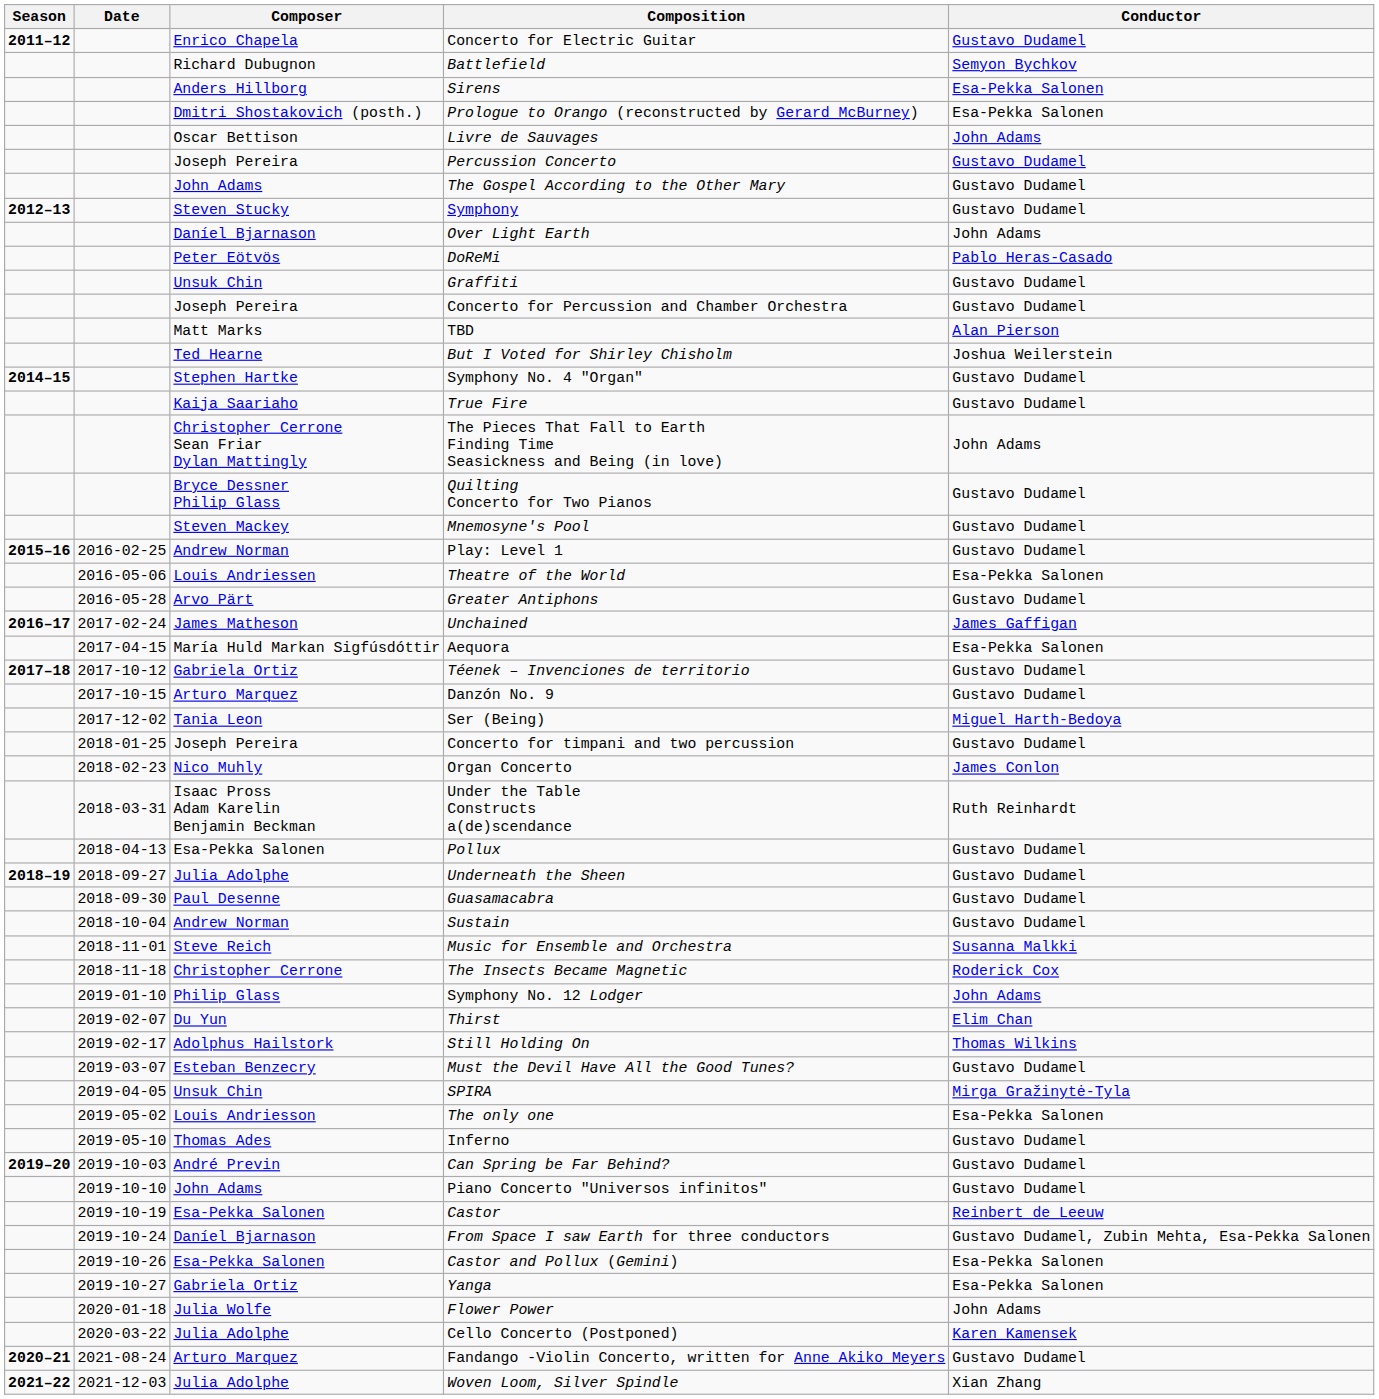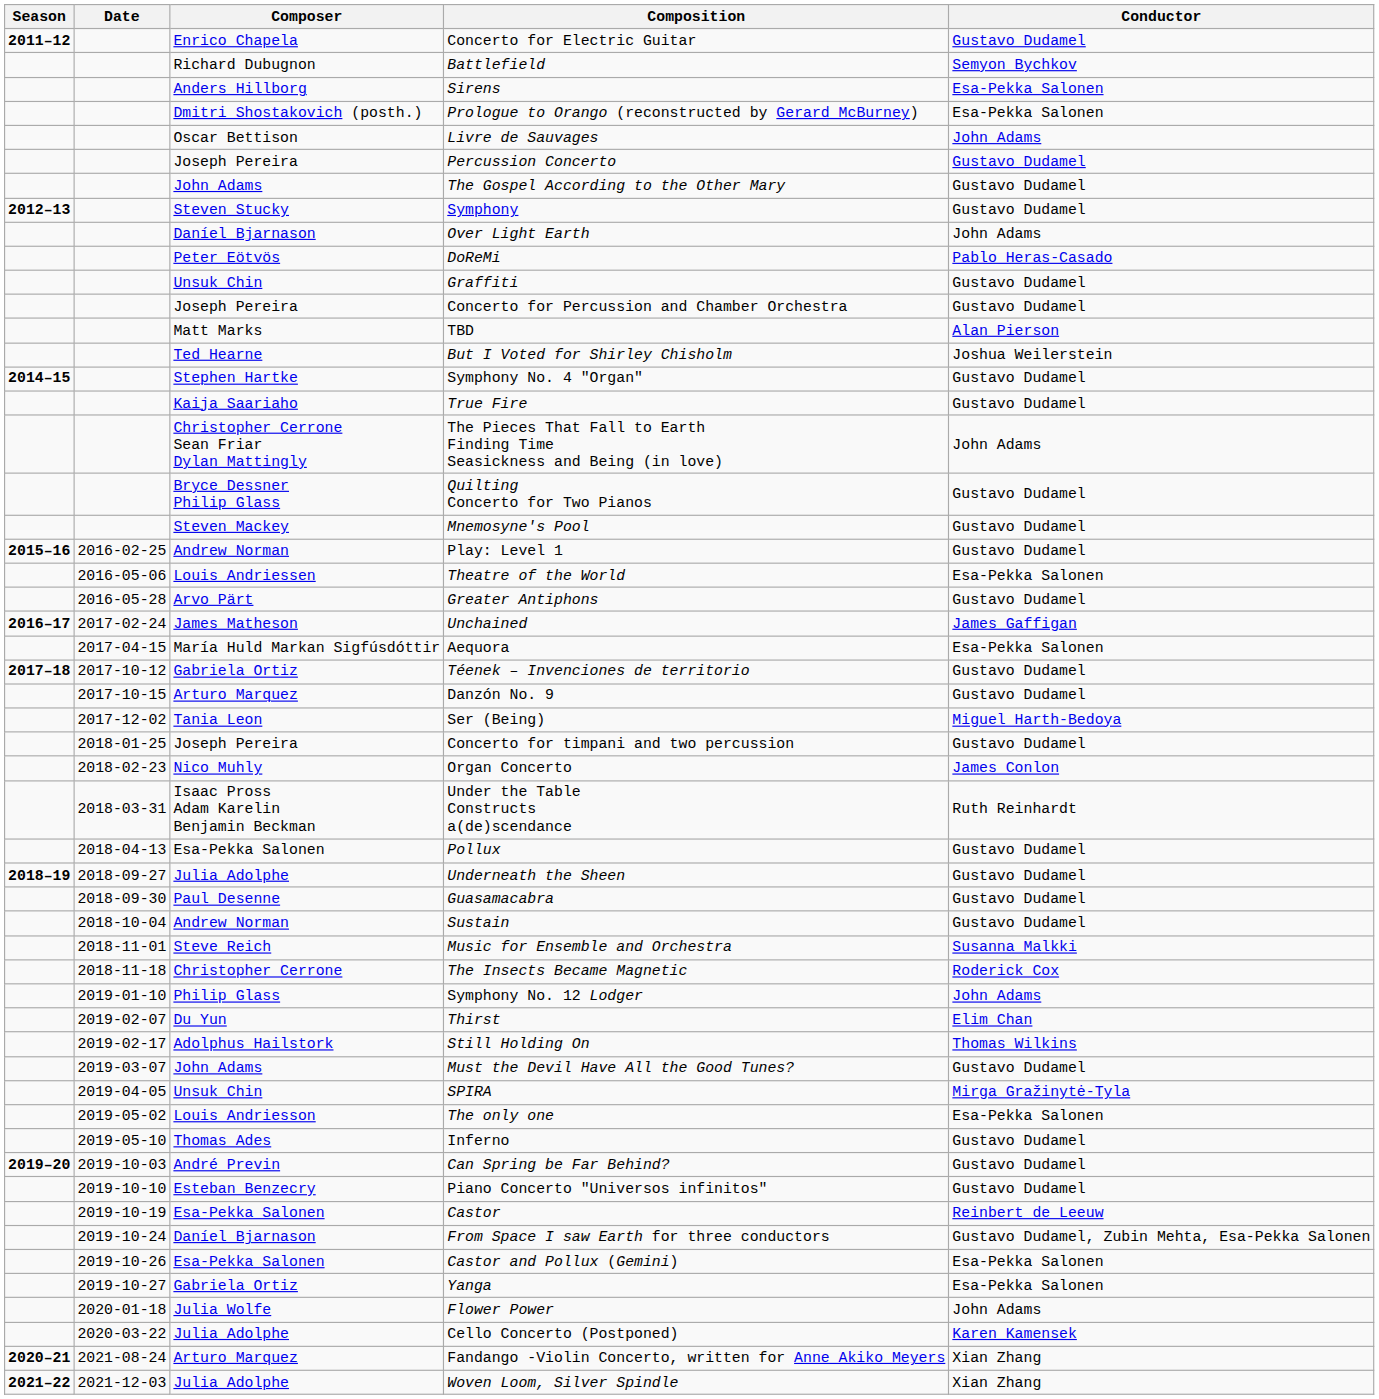 <table class="wikitable">
 <tr>
 <th>Season</th>
 <th>Date</th>
 <th>Composer</th>
 <th>Composition</th>
 <th>Conductor</th>
 </tr>
 <tr>
 <td><strong>2011–12</strong></td>
 <td></td>
 <td><a href='#'>Enrico Chapela</a></td>
 <td>Concerto for Electric Guitar</td>
 <td><a href='#'>Gustavo Dudamel</a></td>
 </tr>
 <tr>
 <td></td>
 <td></td>
 <td>Richard Dubugnon</td>
 <td><em>Battlefield</em></td>
 <td><a href='#'>Semyon Bychkov</a></td>
 </tr>
 <tr>
 <td></td>
 <td></td>
 <td><a href='#'>Anders Hillborg</a></td>
 <td><em>Sirens</em></td>
 <td><a href='#'>Esa-Pekka Salonen</a></td>
 </tr>
 <tr>
 <td></td>
 <td></td>
 <td><a href='#'>Dmitri Shostakovich</a> (posth.)</td>
 <td><em>Prologue to Orango</em> (reconstructed by <a href='#'>Gerard McBurney</a>)</td>
 <td>Esa-Pekka Salonen</td>
 </tr>
 <tr>
 <td></td>
 <td></td>
 <td>Oscar Bettison</td>
 <td><em>Livre de Sauvages</em></td>
 <td><a href='#'>John Adams</a></td>
 </tr>
 <tr>
 <td></td>
 <td></td>
 <td>Joseph Pereira</td>
 <td><em>Percussion Concerto</em></td>
 <td><a href='#'>Gustavo Dudamel</a></td>
 </tr>
 <tr>
 <td></td>
 <td></td>
 <td><a href='#'>John Adams</a></td>
 <td><em>The Gospel According to the Other Mary</em></td>
 <td>Gustavo Dudamel</td>
 </tr>
 <tr>
 <td><strong>2012–13</strong></td>
 <td></td>
 <td><a href='#'>Steven Stucky</a></td>
 <td><a href='#'>Symphony</a></td>
 <td>Gustavo Dudamel</td>
 </tr>
 <tr>
 <td></td>
 <td></td>
 <td><a href='#'>Daníel Bjarnason</a></td>
 <td><em>Over Light Earth</em></td>
 <td>John Adams</td>
 </tr>
 <tr>
 <td></td>
 <td></td>
 <td><a href='#'>Peter Eötvös</a></td>
 <td><em>DoReMi</em></td>
 <td><a href='#'>Pablo Heras-Casado</a></td>
 </tr>
 <tr>
 <td></td>
 <td></td>
 <td><a href='#'>Unsuk Chin</a></td>
 <td><em>Graffiti</em></td>
 <td>Gustavo Dudamel</td>
 </tr>
 <tr>
 <td></td>
 <td></td>
 <td>Joseph Pereira</td>
 <td>Concerto for Percussion and Chamber Orchestra</td>
 <td>Gustavo Dudamel</td>
 </tr>
 <tr>
 <td></td>
 <td></td>
 <td>Matt Marks</td>
 <td>TBD</td>
 <td><a href='#'>Alan Pierson</a></td>
 </tr>
 <tr>
 <td></td>
 <td></td>
 <td><a href='#'>Ted Hearne</a></td>
 <td><em>But I Voted for Shirley Chisholm</em></td>
 <td>Joshua Weilerstein</td>
 </tr>
 <tr>
 <td><strong>2014–15</strong></td>
 <td></td>
 <td><a href='#'>Stephen Hartke</a></td>
 <td>Symphony No. 4 "Organ"</td>
 <td>Gustavo Dudamel</td>
 </tr>
 <tr>
 <td></td>
 <td></td>
 <td><a href='#'>Kaija Saariaho</a></td>
 <td><em>True Fire</em></td>
 <td>Gustavo Dudamel</td>
 </tr>
 <tr>
 <td></td>
 <td></td>
 <td><a href='#'>Christopher Cerrone</a><br>Sean Friar<br><a href='#'>Dylan Mattingly</a></td>
 <td>The Pieces That Fall to Earth<br>Finding Time<br>Seasickness and Being (in love)</td>
 <td>John Adams</td>
 </tr>
 <tr>
 <td></td>
 <td></td>
 <td><a href='#'>Bryce Dessner</a><br><a href='#'>Philip Glass</a></td>
 <td><em>Quilting</em><br>Concerto for Two Pianos</td>
 <td>Gustavo Dudamel</td>
 </tr>
 <tr>
 <td></td>
 <td></td>
 <td><a href='#'>Steven Mackey</a></td>
 <td><em>Mnemosyne's Pool</em></td>
 <td>Gustavo Dudamel</td>
 </tr>
 <tr>
 <td><strong>2015–16</strong></td>
 <td>2016-02-25</td>
 <td><a href='#'>Andrew Norman</a></td>
 <td>Play: Level 1</td>
 <td>Gustavo Dudamel</td>
 </tr>
 <tr>
 <td></td>
 <td>2016-05-06</td>
 <td><a href='#'>Louis Andriessen</a></td>
 <td><em>Theatre of the World</em></td>
 <td>Esa-Pekka Salonen</td>
 </tr>
 <tr>
 <td></td>
 <td>2016-05-28</td>
 <td><a href='#'>Arvo Pärt</a></td>
 <td><em>Greater Antiphons</em></td>
 <td>Gustavo Dudamel</td>
 </tr>
 <tr>
 <td><strong>2016–17</strong></td>
 <td>2017-02-24</td>
 <td><a href='#'>James Matheson</a></td>
 <td><em>Unchained</em></td>
 <td><a href='#'>James Gaffigan</a></td>
 </tr>
 <tr>
 <td></td>
 <td>2017-04-15</td>
 <td>María Huld Markan Sigfúsdóttir</td>
 <td>Aequora</td>
 <td>Esa-Pekka Salonen</td>
 </tr>
 <tr>
 <td><strong>2017–18</strong></td>
 <td>2017-10-12</td>
 <td><a href='#'>Gabriela Ortiz</a></td>
 <td><em>Téenek – Invenciones de territorio</em></td>
 <td>Gustavo Dudamel</td>
 </tr>
 <tr>
 <td></td>
 <td>2017-10-15</td>
 <td><a href='#'>Arturo Marquez</a></td>
 <td>Danzón No. 9</td>
 <td>Gustavo Dudamel</td>
 </tr>
 <tr>
 <td></td>
 <td>2017-12-02</td>
 <td><a href='#'>Tania Leon</a></td>
 <td>Ser (Being)</td>
 <td><a href='#'>Miguel Harth-Bedoya</a></td>
 </tr>
 <tr>
 <td></td>
 <td>2018-01-25</td>
 <td>Joseph Pereira</td>
 <td>Concerto for timpani and two percussion</td>
 <td>Gustavo Dudamel</td>
 </tr>
 <tr>
 <td></td>
 <td>2018-02-23</td>
 <td><a href='#'>Nico Muhly</a></td>
 <td>Organ Concerto</td>
 <td><a href='#'>James Conlon</a></td>
 </tr>
 <tr>
 <td></td>
 <td>2018-03-31</td>
 <td>Isaac Pross<br>Adam Karelin<br>Benjamin Beckman</td>
 <td>Under the Table<br>Constructs<br>a(de)scendance</td>
 <td>Ruth Reinhardt</td>
 </tr>
 <tr>
 <td></td>
 <td>2018-04-13</td>
 <td>Esa-Pekka Salonen</td>
 <td><em>Pollux</em></td>
 <td>Gustavo Dudamel</td>
 </tr>
 <tr>
 <td><strong>2018–19</strong></td>
 <td>2018-09-27</td>
 <td><a href='#'>Julia Adolphe</a></td>
 <td><em>Underneath the Sheen</em></td>
 <td>Gustavo Dudamel</td>
 </tr>
 <tr>
 <td></td>
 <td>2018-09-30</td>
 <td><a href='#'>Paul Desenne</a></td>
 <td><em>Guasamacabra</em></td>
 <td>Gustavo Dudamel</td>
 </tr>
 <tr>
 <td></td>
 <td>2018-10-04</td>
 <td><a href='#'>Andrew Norman</a></td>
 <td><em>Sustain</em></td>
 <td>Gustavo Dudamel</td>
 </tr>
 <tr>
 <td></td>
 <td>2018-11-01</td>
 <td><a href='#'>Steve Reich</a></td>
 <td><em>Music for Ensemble and Orchestra</em></td>
 <td><a href='#'>Susanna Malkki</a></td>
 </tr>
 <tr>
 <td></td>
 <td>2018-11-18</td>
 <td><a href='#'>Christopher Cerrone</a></td>
 <td><em>The Insects Became Magnetic</em></td>
 <td><a href='#'>Roderick Cox</a></td>
 </tr>
 <tr>
 <td></td>
 <td>2019-01-10</td>
 <td><a href='#'>Philip Glass</a></td>
 <td>Symphony No. 12 <em>Lodger</em></td>
 <td><a href='#'>John Adams</a></td>
 </tr>
 <tr>
 <td></td>
 <td>2019-02-07</td>
 <td><a href='#'>Du Yun</a></td>
 <td><em>Thirst</em></td>
 <td><a href='#'>Elim Chan</a></td>
 </tr>
 <tr>
 <td></td>
 <td>2019-02-17</td>
 <td><a href='#'>Adolphus Hailstork</a></td>
 <td><em>Still Holding On</em></td>
 <td><a href='#'>Thomas Wilkins</a></td>
 </tr>
 <tr>
 <td></td>
 <td>2019-03-07</td>
-<td><a href='#'>Esteban Benzecry</a></td>
+<td><a href='#'>John Adams</a></td>
 <td><em>Must the Devil Have All the Good Tunes?</em></td>
 <td>Gustavo Dudamel</td>
 </tr>
 <tr>
 <td></td>
 <td>2019-04-05</td>
 <td><a href='#'>Unsuk Chin</a></td>
 <td><em>SPIRA</em></td>
 <td><a href='#'>Mirga Gražinytė-Tyla</a></td>
 </tr>
 <tr>
 <td></td>
 <td>2019-05-02</td>
 <td><a href='#'>Louis Andriesson</a></td>
 <td><em>The only one</em></td>
 <td>Esa-Pekka Salonen</td>
 </tr>
 <tr>
 <td></td>
 <td>2019-05-10</td>
 <td><a href='#'>Thomas Ades</a></td>
 <td>Inferno</td>
 <td>Gustavo Dudamel</td>
 </tr>
 <tr>
 <td><strong>2019–20</strong></td>
 <td>2019-10-03</td>
 <td><a href='#'>André Previn</a></td>
 <td><em>Can Spring be Far Behind?</em></td>
 <td>Gustavo Dudamel</td>
 </tr>
 <tr>
 <td></td>
 <td>2019-10-10</td>
-<td><a href='#'>John Adams</a></td>
+<td><a href='#'>Esteban Benzecry</a></td>
 <td>Piano Concerto "Universos infinitos"</td>
 <td>Gustavo Dudamel</td>
 </tr>
 <tr>
 <td></td>
 <td>2019-10-19</td>
 <td><a href='#'>Esa-Pekka Salonen</a></td>
 <td><em>Castor</em></td>
 <td><a href='#'>Reinbert de Leeuw</a></td>
 </tr>
 <tr>
 <td></td>
 <td>2019-10-24</td>
 <td><a href='#'>Daníel Bjarnason</a></td>
 <td><em>From Space I saw Earth</em> for three conductors</td>
 <td>Gustavo Dudamel, Zubin Mehta, Esa-Pekka Salonen</td>
 </tr>
 <tr>
 <td></td>
 <td>2019-10-26</td>
 <td><a href='#'>Esa-Pekka Salonen</a></td>
 <td><em>Castor and Pollux</em> (<em>Gemini</em>)</td>
 <td>Esa-Pekka Salonen</td>
 </tr>
 <tr>
 <td></td>
 <td>2019-10-27</td>
 <td><a href='#'>Gabriela Ortiz</a></td>
 <td><em>Yanga</em></td>
 <td>Esa-Pekka Salonen</td>
 </tr>
 <tr>
 <td></td>
 <td>2020-01-18</td>
 <td><a href='#'>Julia Wolfe</a></td>
 <td><em>Flower Power</em></td>
 <td>John Adams</td>
 </tr>
 <tr>
 <td></td>
 <td>2020-03-22</td>
 <td><a href='#'>Julia Adolphe</a></td>
 <td>Cello Concerto (Postponed)</td>
 <td><a href='#'>Karen Kamensek</a></td>
 </tr>
 <tr>
 <td><strong>2020–21</strong></td>
 <td>2021-08-24</td>
 <td><a href='#'>Arturo Marquez</a></td>
 <td>Fandango -Violin Concerto, written for <a href='#'>Anne Akiko Meyers</a></td>
-<td>Gustavo Dudamel</td>
+<td>Xian Zhang</td>
 </tr>
 <tr>
 <td><strong>2021–22</strong></td>
 <td>2021-12-03</td>
 <td><a href='#'>Julia Adolphe</a></td>
 <td><em>Woven Loom, Silver Spindle</em></td>
 <td>Xian Zhang</td>
 </tr>
 </table>
